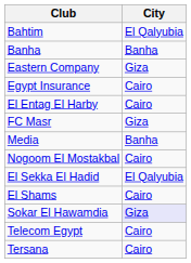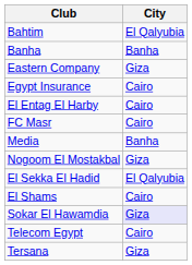 <table class="wikitable sortable">
 <tr>
 <th>Club</th>
 <th>City</th>
 </tr>
 <tr>
 <td><a href='#'>Bahtim</a></td>
 <td><a href='#'>El Qalyubia</a></td>
 </tr>
 <tr>
 <td><a href='#'>Banha</a></td>
 <td><a href='#'>Banha</a></td>
 </tr>
 <tr>
 <td><a href='#'>Eastern Company</a></td>
 <td><a href='#'>Giza</a></td>
 </tr>
 <tr>
 <td><a href='#'>Egypt Insurance</a></td>
 <td><a href='#'>Cairo</a></td>
 </tr>
 <tr>
 <td><a href='#'>El Entag El Harby</a></td>
 <td><a href='#'>Cairo</a></td>
 </tr>
 <tr>
 <td><a href='#'>FC Masr</a></td>
-<td><a href='#'>Giza</a></td>
+<td><a href='#'>Cairo</a></td>
 </tr>
 <tr>
 <td><a href='#'>Media</a></td>
 <td><a href='#'>Banha</a></td>
 </tr>
 <tr>
 <td><a href='#'>Nogoom El Mostakbal</a></td>
-<td><a href='#'>Cairo</a></td>
+<td><a href='#'>Giza</a></td>
 </tr>
 <tr>
 <td><a href='#'>El Sekka El Hadid</a></td>
 <td><a href='#'>El Qalyubia</a></td>
 </tr>
 <tr>
 <td><a href='#'>El Shams</a></td>
 <td><a href='#'>Cairo</a></td>
 </tr>
 <tr>
 <td><a href='#'>Sokar El Hawamdia</a></td>
 <td style="background: lavender;"><a href='#'>Giza</a></td>
 </tr>
 <tr>
 <td><a href='#'>Telecom Egypt</a></td>
 <td><a href='#'>Cairo</a></td>
 </tr>
 <tr>
 <td><a href='#'>Tersana</a></td>
-<td><a href='#'>Cairo</a></td>
+<td><a href='#'>Giza</a></td>
 </tr>
 </table>
